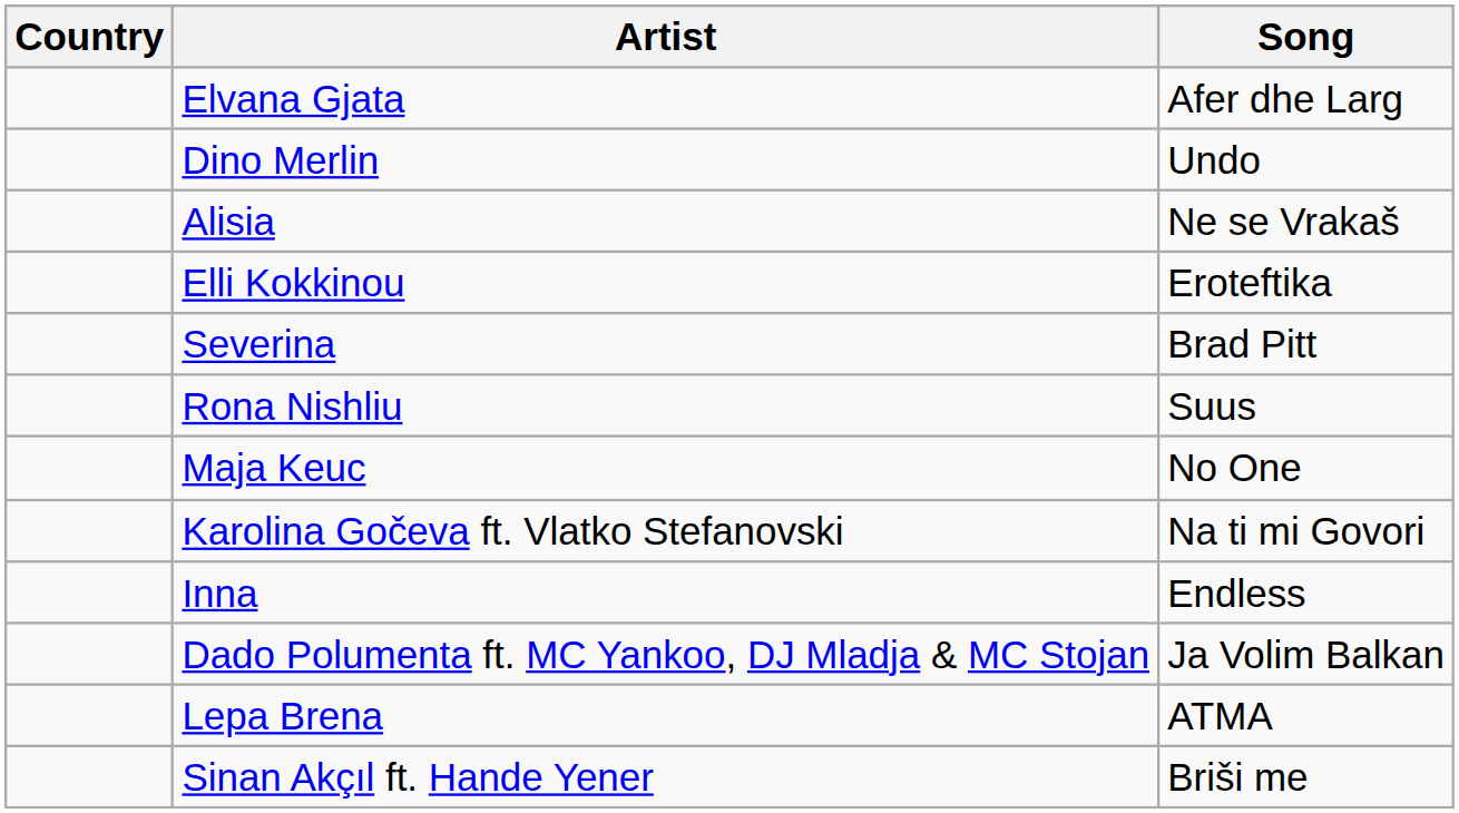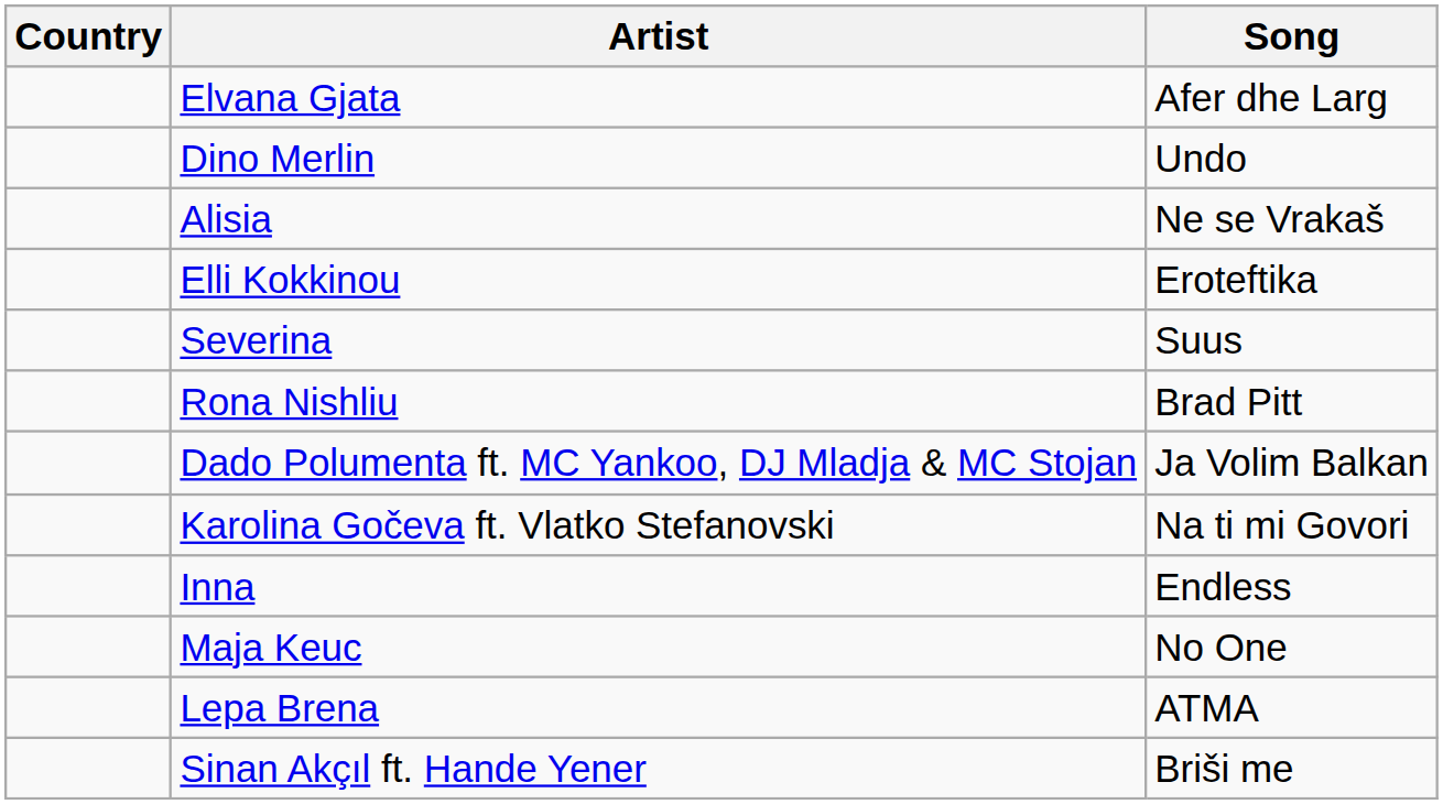 <table class="sortable wikitable" style="font-size: 95%;">
 <tr>
 <th>Country</th>
 <th>Artist</th>
 <th>Song</th>
 </tr>
 <tr>
 <td><strong></strong></td>
 <td><a href='#'>Elvana Gjata</a></td>
 <td>Afer dhe Larg</td>
 </tr>
 <tr>
 <td><strong></strong></td>
 <td><a href='#'>Dino Merlin</a></td>
 <td>Undo</td>
 </tr>
 <tr>
 <td><strong></strong></td>
 <td><a href='#'>Alisia</a></td>
 <td>Ne se Vrakaš</td>
 </tr>
 <tr>
 <td><strong></strong></td>
 <td><a href='#'>Elli Kokkinou</a></td>
 <td>Eroteftika</td>
 </tr>
 <tr>
 <td><strong></strong></td>
 <td><a href='#'>Severina</a></td>
-<td>Brad Pitt</td>
+<td>Suus</td>
 </tr>
 <tr>
 <td></td>
 <td><a href='#'>Rona Nishliu</a></td>
-<td>Suus</td>
+<td>Brad Pitt</td>
 </tr>
 <tr>
 <td><strong></strong></td>
-<td><a href='#'>Maja Keuc</a></td>
-<td>No One</td>
+<td><a href='#'>Dado Polumenta</a> ft. <a href='#'>MC Yankoo</a>, <a href='#'>DJ Mladja</a> & <a href='#'>MC Stojan</a></td>
+<td>Ja Volim Balkan</td>
 </tr>
 <tr>
 <td><strong></strong></td>
 <td><a href='#'>Karolina Gočeva</a> ft. Vlatko Stefanovski</td>
 <td>Na ti mi Govori</td>
 </tr>
 <tr>
 <td><strong></strong></td>
 <td><a href='#'>Inna</a></td>
 <td>Endless</td>
 </tr>
 <tr>
 <td><strong></strong></td>
-<td><a href='#'>Dado Polumenta</a> ft. <a href='#'>MC Yankoo</a>, <a href='#'>DJ Mladja</a> & <a href='#'>MC Stojan</a></td>
-<td>Ja Volim Balkan</td>
+<td><a href='#'>Maja Keuc</a></td>
+<td>No One</td>
 </tr>
 <tr>
 <td><strong></strong></td>
 <td><a href='#'>Lepa Brena</a></td>
 <td>ATMA</td>
 </tr>
 <tr>
 <td><strong></strong></td>
 <td><a href='#'>Sinan Akçıl</a> ft. <a href='#'>Hande Yener</a></td>
 <td>Briši me</td>
 </tr>
 </table>
